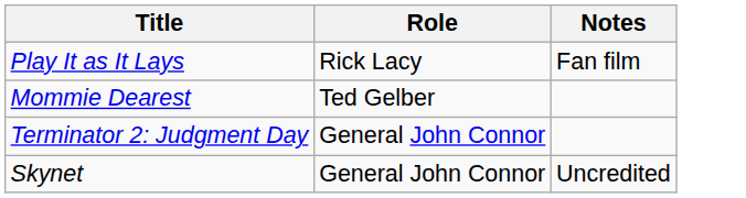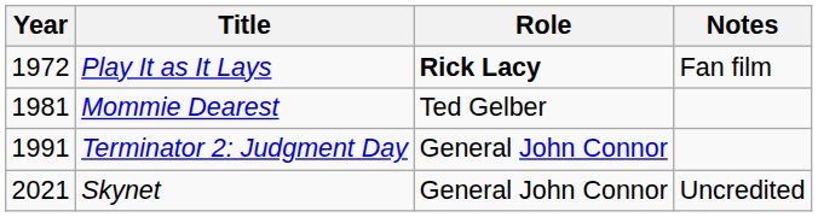 <table class="wikitable sortable">
 <tr>
+<th>Year</th>
 <th>Title</th>
 <th>Role</th>
 <th>Notes</th>
 </tr>
 <tr>
+<td>1972</td>
 <td><em><a href='#'>Play It as It Lays</a></em></td>
-<td>Rick Lacy</td>
+<td><strong>Rick Lacy</strong></td>
 <td>Fan film</td>
 </tr>
 <tr>
+<td>1981</td>
 <td><em><a href='#'>Mommie Dearest</a></em></td>
 <td>Ted Gelber</td>
 <td></td>
 </tr>
 <tr>
+<td>1991</td>
 <td><em><a href='#'>Terminator 2: Judgment Day</a></em></td>
 <td>General <a href='#'>John Connor</a></td>
 <td></td>
 </tr>
 <tr>
+<td>2021</td>
 <td><em>Skynet</em></td>
 <td>General John Connor</td>
 <td>Uncredited</td>
 </tr>
 </table>
